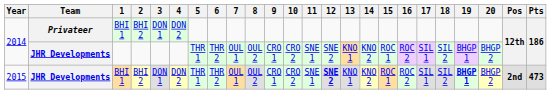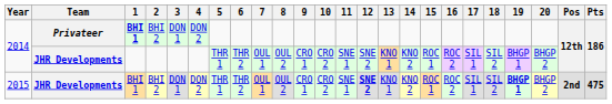 <table class="wikitable" style="text-align:center; font-size:85%">
 <tr>
 <th>Year</th>
 <th>Team</th>
 <th>1</th>
 <th>2</th>
 <th>3</th>
 <th>4</th>
 <th>5</th>
 <th>6</th>
 <th>7</th>
 <th>8</th>
 <th>9</th>
 <th>10</th>
 <th>11</th>
 <th>12</th>
 <th>13</th>
 <th>14</th>
 <th>15</th>
 <th>16</th>
 <th>17</th>
 <th>18</th>
 <th>19</th>
 <th>20</th>
 <th>Pos</th>
 <th>Pts</th>
 </tr>
 <tr>
 <td rowspan="2"><a href='#'>2014</a></td>
 <th nowrap><em>Privateer</em></th>
-<td style="background:#dfffdf;"><a href='#'>BHI<br>1</a><br></td>
+<td style="background:#dfffdf;"><strong><a href='#'>BHI<br>1</a><br></strong></td>
 <td style="background:#dfffdf;"><a href='#'>BHI<br>2</a><br></td>
 <td style="background:#dfffdf;"><a href='#'>DON<br>1</a><br></td>
 <td style="background:#dfffdf;"><a href='#'>DON<br>2</a><br></td>
 <td></td>
 <td></td>
 <td></td>
 <td></td>
 <td></td>
 <td></td>
 <td></td>
 <td></td>
 <td></td>
 <td></td>
 <td></td>
 <td></td>
 <td></td>
 <td></td>
 <td></td>
 <td></td>
 <th rowspan="2">12th</th>
 <th rowspan="2">186</th>
 </tr>
 <tr>
 <th nowrap><a href='#'>JHR Developments</a></th>
 <td></td>
 <td></td>
 <td></td>
 <td></td>
 <td style="background:#dfffdf;"><a href='#'>THR<br>1</a><br></td>
 <td style="background:#dfffdf;"><a href='#'>THR<br>2</a><br></td>
 <td style="background:#dfffdf;"><a href='#'>OUL<br>1</a><br></td>
 <td style="background:#dfffdf;"><a href='#'>OUL<br>2</a><br></td>
 <td style="background:#dfffdf;"><a href='#'>CRO<br>1</a><br></td>
 <td style="background:#dfffdf;"><a href='#'>CRO<br>2</a><br></td>
 <td style="background:#dfffdf;"><a href='#'>SNE<br>1</a><br></td>
 <td style="background:#dfffdf;"><a href='#'>SNE<br>2</a><br></td>
 <td style="background:#ffdf9f;"><a href='#'>KNO<br>1</a><br></td>
 <td style="background:#dfffdf;"><a href='#'>KNO<br>2</a><br></td>
 <td style="background:#dfffdf;"><a href='#'>ROC<br>1</a><br></td>
 <td style="background:#efcfff;"><a href='#'>ROC<br>2</a><br></td>
 <td style="background:#efcfff;"><a href='#'>SIL<br>1</a><br></td>
 <td style="background:#dfffdf;"><a href='#'>SIL<br>2</a><br></td>
 <td style="background:#efcfff;"><a href='#'>BHGP<br>1</a><br></td>
 <td style="background:#dfffdf;"><a href='#'>BHGP<br>2</a><br></td>
 </tr>
 <tr>
 <td><a href='#'>2015</a></td>
 <th nowrap><a href='#'>JHR Developments</a></th>
 <td style="background:#ffdf9f;"><a href='#'>BHI<br>1</a><br></td>
 <td style="background:#ffffbf;"><a href='#'>BHI<br>2</a><br></td>
 <td style="background:#dfdfdf;"><a href='#'>DON<br>1</a><br></td>
 <td style="background:#ffffbf;"><a href='#'>DON<br>2</a><br></td>
 <td style="background:#dfffdf;"><a href='#'>THR<br>1</a><br></td>
 <td style="background:#dfffdf;"><a href='#'>THR<br>2</a><br></td>
 <td style="background:#ffdf9f;"><a href='#'>OUL<br>1</a><br></td>
 <td style="background:#dfdfdf;"><a href='#'>OUL<br>2</a><br></td>
 <td style="background:#dfffdf;"><a href='#'>CRO<br>1</a><br></td>
 <td style="background:#dfffdf;"><a href='#'>CRO<br>2</a><br></td>
 <td style="background:#dfffdf;"><a href='#'>SNE<br>1</a><br></td>
 <td style="background:#dfdfdf;"><strong><a href='#'>SNE<br>2</a><br></strong></td>
 <td style="background:#dfdfdf;"><a href='#'>KNO<br>1</a><br></td>
 <td style="background:#ffffbf;"><a href='#'>KNO<br>2</a><br></td>
 <td style="background:#ffdf9f;"><a href='#'>ROC<br>1</a><br></td>
 <td style="background:#dfffdf;"><a href='#'>ROC<br>2</a><br></td>
 <td style="background:#dfdfdf;"><a href='#'>SIL<br>1</a><br></td>
 <td style="background:#dfdfdf;"><a href='#'>SIL<br>2</a><br></td>
 <td style="background:#dfffdf;"><strong><a href='#'>BHGP<br>1</a></strong><br></td>
 <td style="background:#ffffbf;"><a href='#'>BHGP<br>2</a><br></td>
 <th style="background:#DFDFDF">2nd</th>
-<th style="background:#DFDFDF">473</th>
+<th style="background:#DFDFDF">475</th>
 </tr>
 </table>
